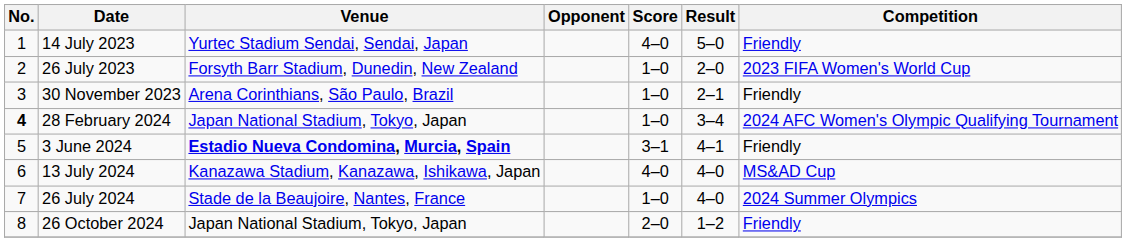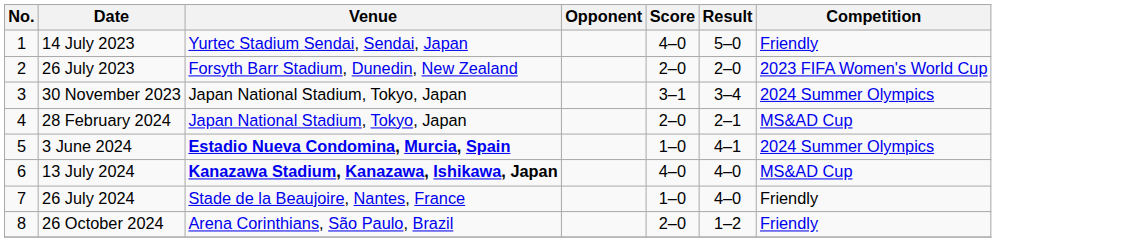 <table class="wikitable sortable">
 <tr>
 <th scope="col">No.</th>
 <th scope="col">Date</th>
 <th scope="col">Venue</th>
 <th scope="col">Opponent</th>
 <th scope="col">Score</th>
 <th scope="col">Result</th>
 <th scope="col">Competition</th>
 </tr>
 <tr>
 <td align=center>1</td>
 <td>14 July 2023</td>
 <td><a href='#'>Yurtec Stadium Sendai</a>, <a href='#'>Sendai</a>, <a href='#'>Japan</a></td>
 <td></td>
 <td align=center>4–0</td>
 <td align=center>5–0</td>
 <td><a href='#'>Friendly</a></td>
 </tr>
 <tr>
 <td align=center>2</td>
 <td>26 July 2023</td>
 <td><a href='#'>Forsyth Barr Stadium</a>, <a href='#'>Dunedin</a>, <a href='#'>New Zealand</a></td>
 <td></td>
-<td align=center>1–0</td>
+<td align=center>2–0</td>
 <td align=center>2–0</td>
 <td><a href='#'>2023 FIFA Women's World Cup</a></td>
 </tr>
 <tr>
 <td align=center>3</td>
 <td>30 November 2023</td>
-<td><a href='#'>Arena Corinthians</a>, <a href='#'>São Paulo</a>, <a href='#'>Brazil</a></td>
+<td>Japan National Stadium, Tokyo, Japan</td>
 <td></td>
-<td align=center>1–0</td>
-<td align=center>2–1</td>
-<td>Friendly</td>
+<td align=center>3–1</td>
+<td align=center>3–4</td>
+<td><a href='#'>2024 Summer Olympics</a></td>
 </tr>
 <tr>
-<td align=center><strong>4</strong></td>
+<td align=center>4</td>
 <td>28 February 2024</td>
 <td><a href='#'>Japan National Stadium</a>, <a href='#'>Tokyo</a>, Japan</td>
 <td></td>
-<td align=center>1–0</td>
-<td align=center>3–4</td>
-<td><a href='#'>2024 AFC Women's Olympic Qualifying Tournament</a></td>
+<td align=center>2–0</td>
+<td align=center>2–1</td>
+<td><a href='#'>MS&AD Cup</a></td>
 </tr>
 <tr>
 <td align=center>5</td>
 <td>3 June 2024</td>
 <td><strong><a href='#'>Estadio Nueva Condomina</a>, <a href='#'>Murcia</a>, <a href='#'>Spain</a></strong></td>
 <td></td>
-<td align=center>3–1</td>
+<td align=center>1–0</td>
 <td align=center>4–1</td>
-<td>Friendly</td>
+<td><a href='#'>2024 Summer Olympics</a></td>
 </tr>
 <tr>
 <td align=center>6</td>
 <td>13 July 2024</td>
-<td><a href='#'>Kanazawa Stadium</a>, <a href='#'>Kanazawa</a>, <a href='#'>Ishikawa</a>, Japan</td>
+<td><strong><a href='#'>Kanazawa Stadium</a>, <a href='#'>Kanazawa</a>, <a href='#'>Ishikawa</a>, Japan</strong></td>
 <td></td>
 <td align=center>4–0</td>
 <td align=center>4–0</td>
 <td><a href='#'>MS&AD Cup</a></td>
 </tr>
 <tr>
 <td align=center>7</td>
 <td>26 July 2024</td>
 <td><a href='#'>Stade de la Beaujoire</a>, <a href='#'>Nantes</a>, <a href='#'>France</a></td>
 <td></td>
 <td align=center>1–0</td>
 <td style="text-align:center">4–0</td>
-<td><a href='#'>2024 Summer Olympics</a></td>
+<td>Friendly</td>
 </tr>
 <tr>
 <td style="text-align:center">8</td>
 <td>26 October 2024</td>
-<td>Japan National Stadium, Tokyo, Japan</td>
+<td><a href='#'>Arena Corinthians</a>, <a href='#'>São Paulo</a>, <a href='#'>Brazil</a></td>
 <td></td>
 <td style="text-align:center">2–0</td>
 <td align=center>1–2</td>
 <td><a href='#'>Friendly</a></td>
 </tr>
 <tr>
 </tr>
 </table>
